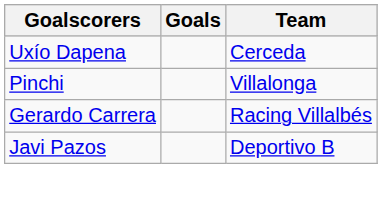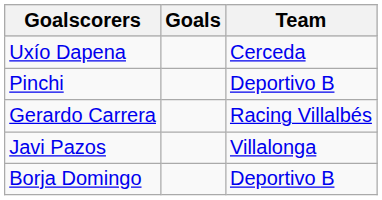 <table class="wikitable sortable" class="wikitable">
 <tr style="background:#ccc; text-align:center;">
 <th>Goalscorers</th>
 <th>Goals</th>
 <th>Team</th>
 </tr>
 <tr>
 <td> <a href='#'>Uxío Dapena</a></td>
 <td></td>
 <td><a href='#'>Cerceda</a></td>
 </tr>
 <tr>
 <td> <a href='#'>Pinchi</a></td>
 <td></td>
-<td><a href='#'>Villalonga</a></td>
+<td><a href='#'>Deportivo B</a></td>
 </tr>
 <tr>
 <td> <a href='#'>Gerardo Carrera</a></td>
 <td></td>
 <td><a href='#'>Racing Villalbés</a></td>
 </tr>
 <tr>
 <td> <a href='#'>Javi Pazos</a></td>
 <td></td>
+<td><a href='#'>Villalonga</a></td>
+</tr>
+<tr>
+<td> <a href='#'>Borja Domingo</a></td>
+<td></td>
 <td><a href='#'>Deportivo B</a></td>
 </tr>
 </table>
